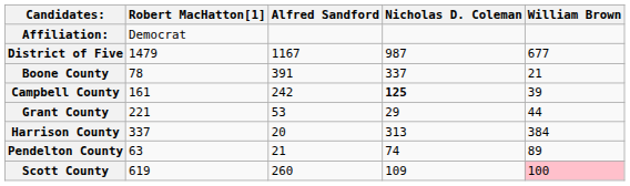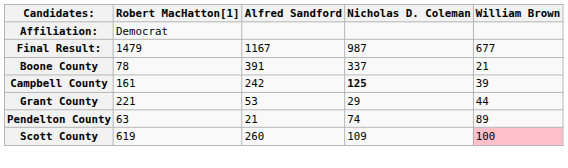 <table class="wikitable">
 <tr>
 <th>Candidates:</th>
 <th>Robert MacHatton[1]</th>
 <th>Alfred Sandford</th>
 <th>Nicholas D. Coleman</th>
 <th>William Brown</th>
 </tr>
 <tr>
 <th>Affiliation:</th>
 <td>Democrat</td>
 <td></td>
 <td></td>
 <td></td>
 </tr>
 <tr>
-<th>District of Five</th>
+<th>Final Result:</th>
 <td>1479</td>
 <td>1167</td>
 <td>987</td>
 <td>677</td>
 </tr>
 <tr>
 <th>Boone County</th>
 <td>78</td>
 <td>391</td>
 <td>337</td>
 <td>21</td>
 </tr>
 <tr>
 <th>Campbell County</th>
 <td>161</td>
 <td>242</td>
 <td><strong>125</strong></td>
 <td>39</td>
 </tr>
 <tr>
 <th>Grant County</th>
 <td>221</td>
 <td>53</td>
 <td>29</td>
 <td>44</td>
 </tr>
 <tr>
-<th>Harrison County</th>
-<td>337</td>
-<td>20</td>
-<td>313</td>
-<td>384</td>
-</tr>
-<tr>
 <th>Pendelton County</th>
 <td>63</td>
 <td>21</td>
 <td>74</td>
 <td>89</td>
 </tr>
 <tr>
 <th>Scott County</th>
 <td>619</td>
 <td>260</td>
 <td>109</td>
 <td style="background: pink;">100</td>
 </tr>
 </table>
